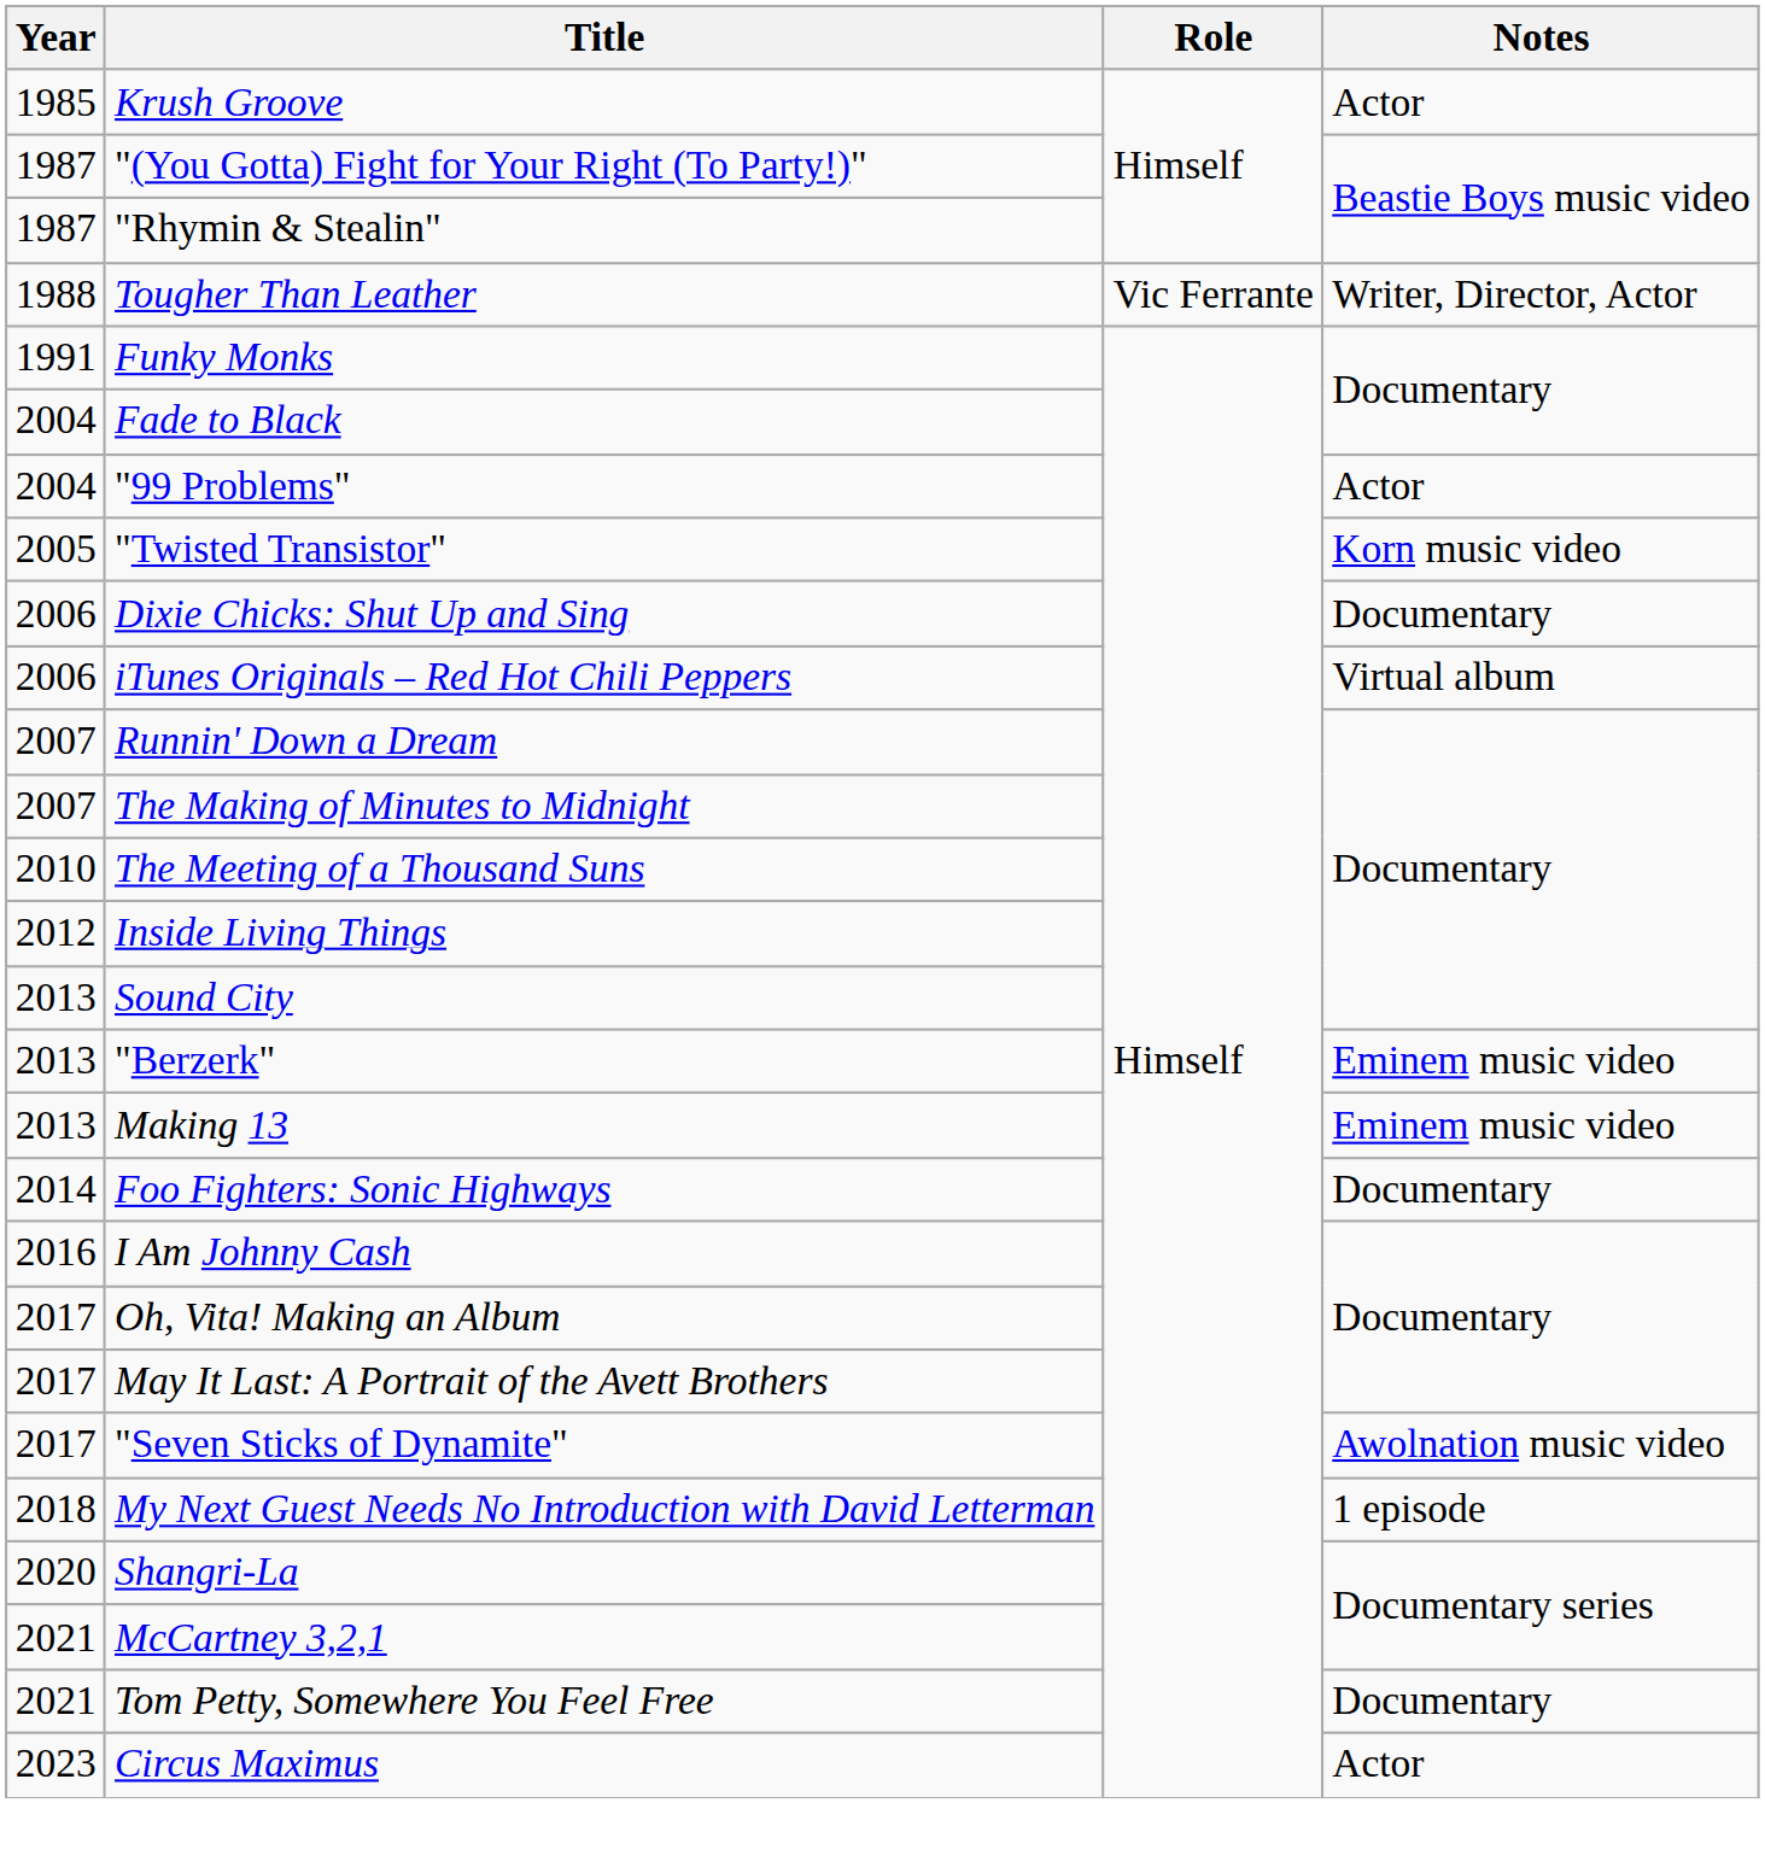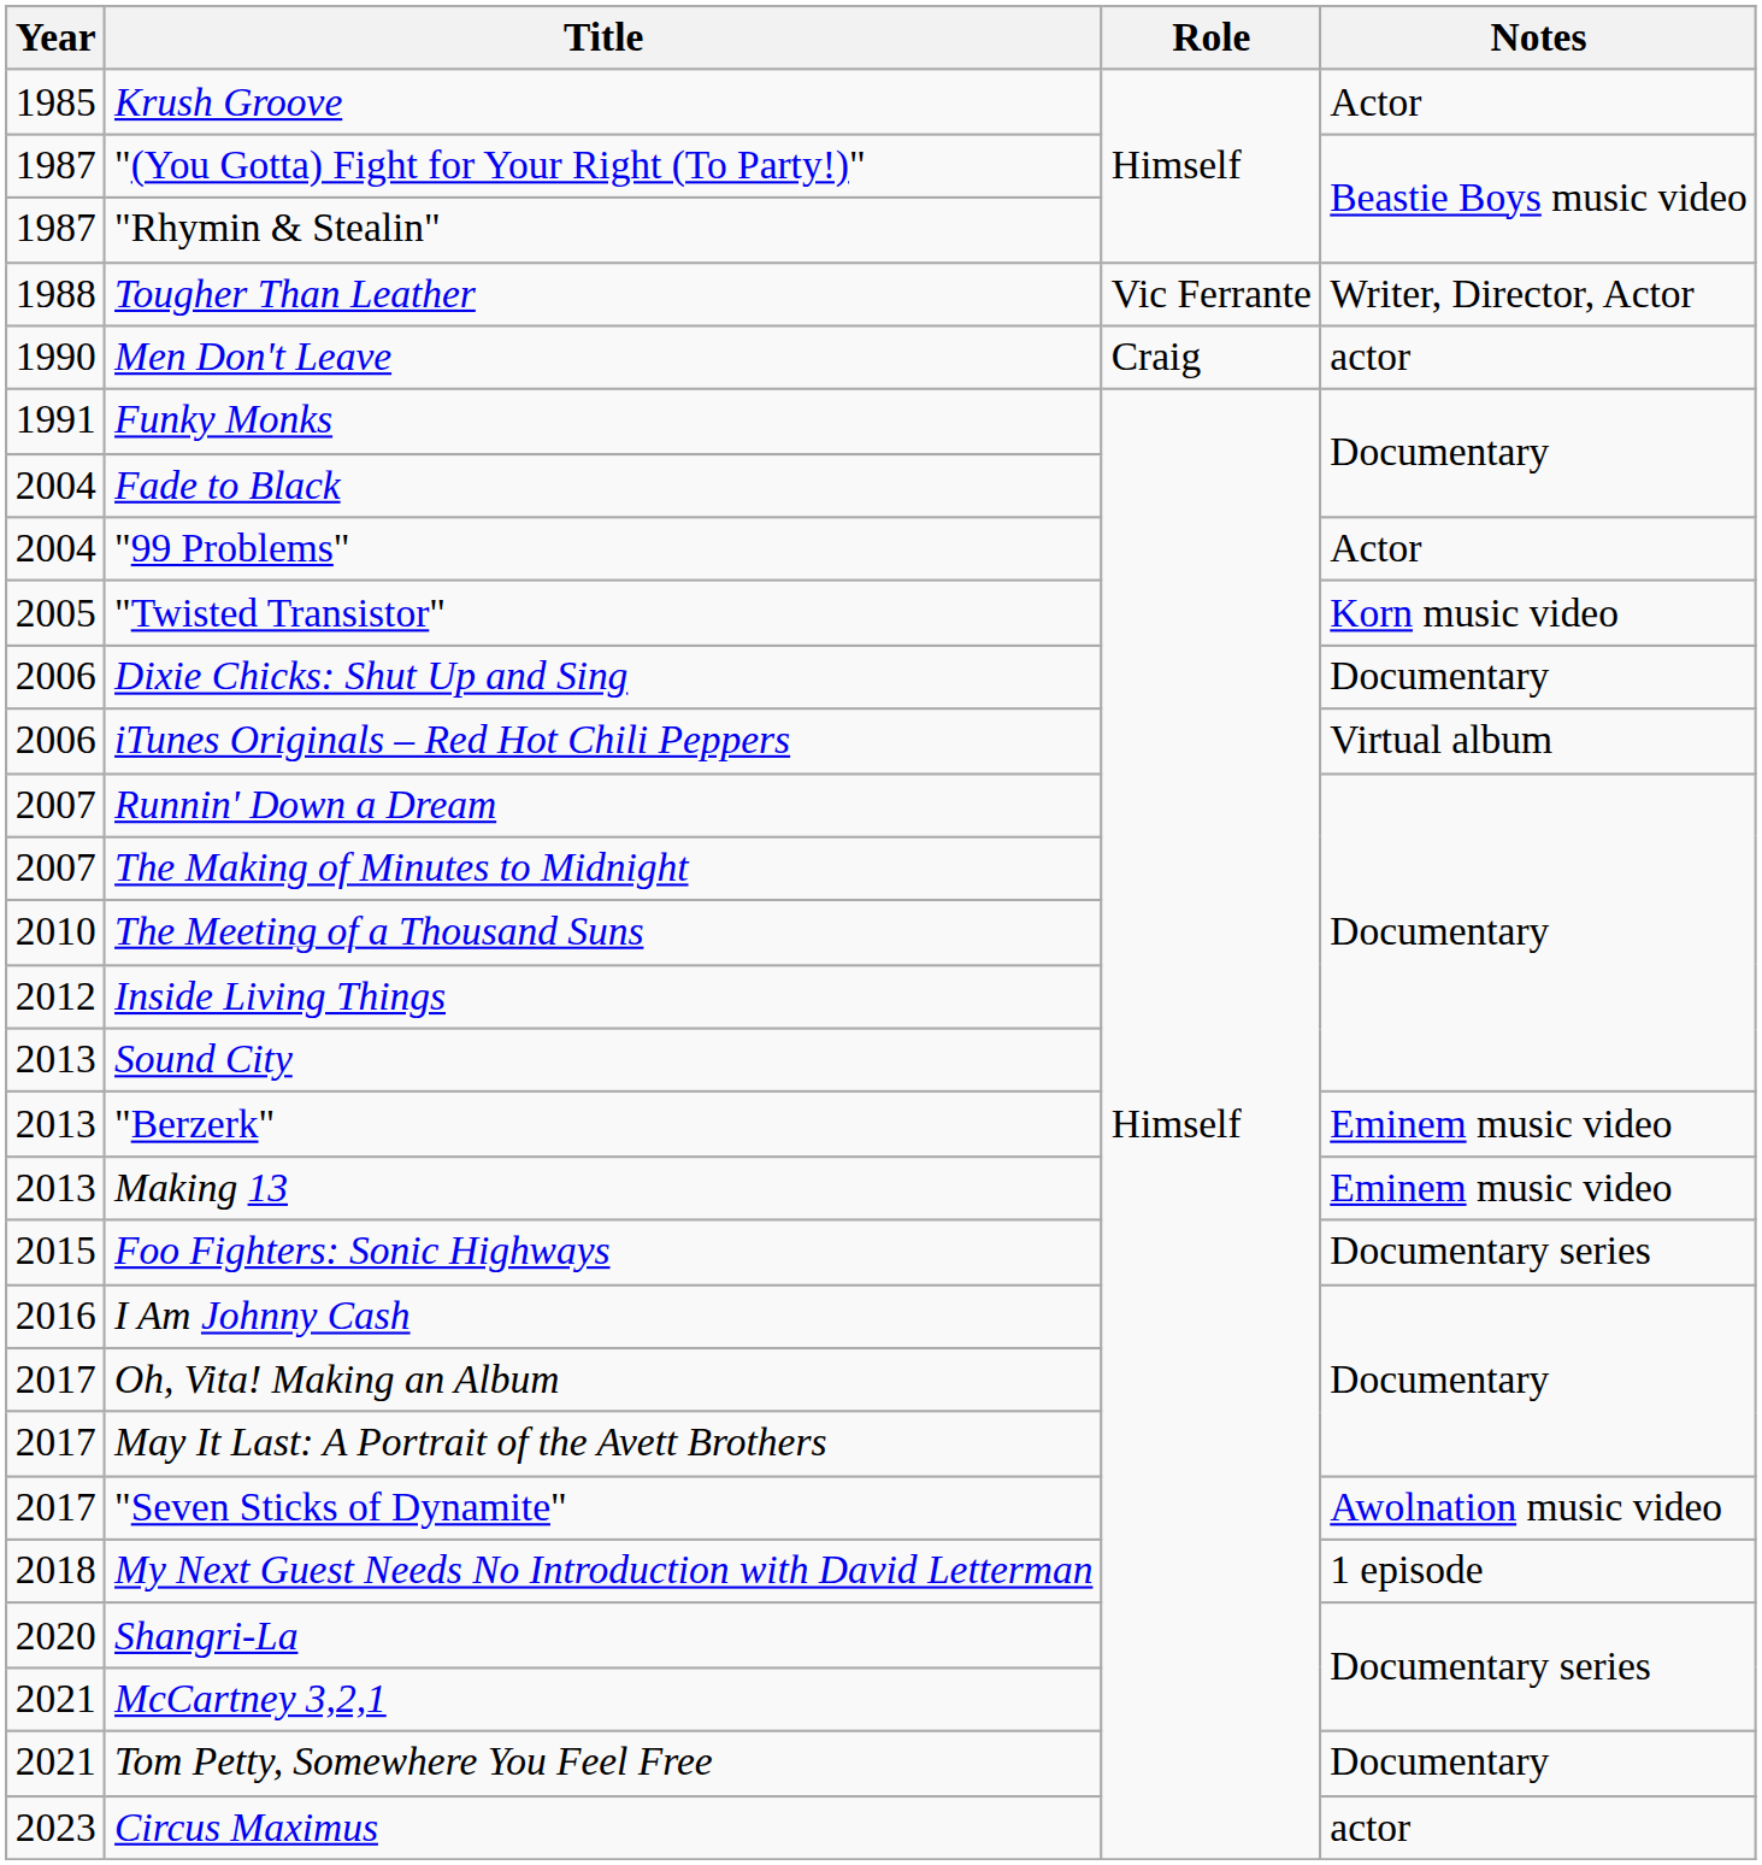 <table class="wikitable sortable">
 <tr>
 <th>Year</th>
 <th>Title</th>
 <th>Role</th>
 <th class="unsortable">Notes</th>
 </tr>
 <tr>
 <td>1985</td>
 <td><em><a href='#'>Krush Groove</a></em></td>
 <td rowspan="3">Himself</td>
 <td>Actor</td>
 </tr>
 <tr>
 <td>1987</td>
 <td>"<a href='#'>(You Gotta) Fight for Your Right (To Party!)</a>"</td>
 <td rowspan="2"><a href='#'>Beastie Boys</a> music video</td>
 </tr>
 <tr>
 <td>1987</td>
 <td>"Rhymin & Stealin"</td>
 </tr>
 <tr>
 <td>1988</td>
 <td><em><a href='#'>Tougher Than Leather</a></em></td>
 <td>Vic Ferrante</td>
 <td>Writer, Director, Actor</td>
+</tr>
+<tr>
+<td>1990</td>
+<td><em><a href='#'>Men Don't Leave</a></em></td>
+<td>Craig</td>
+<td>actor</td>
 </tr>
 <tr>
 <td>1991</td>
 <td><em><a href='#'>Funky Monks</a></em></td>
 <td rowspan="23">Himself</td>
 <td rowspan="2">Documentary</td>
 </tr>
 <tr>
 <td>2004</td>
 <td><em><a href='#'>Fade to Black</a></em></td>
 </tr>
 <tr>
 <td>2004</td>
 <td>"<a href='#'>99 Problems</a>"</td>
 <td>Actor</td>
 </tr>
 <tr>
 <td>2005</td>
 <td>"<a href='#'>Twisted Transistor</a>"</td>
 <td><a href='#'>Korn</a> music video</td>
 </tr>
 <tr>
 <td>2006</td>
 <td><em><a href='#'>Dixie Chicks: Shut Up and Sing</a></em></td>
 <td>Documentary</td>
 </tr>
 <tr>
 <td>2006</td>
 <td><em><a href='#'>iTunes Originals – Red Hot Chili Peppers</a></em></td>
 <td>Virtual album</td>
 </tr>
 <tr>
 <td>2007</td>
 <td><em><a href='#'>Runnin' Down a Dream</a></em></td>
 <td rowspan="5">Documentary</td>
 </tr>
 <tr>
 <td>2007</td>
 <td><em><a href='#'>The Making of Minutes to Midnight</a></em></td>
 </tr>
 <tr>
 <td>2010</td>
 <td><em><a href='#'>The Meeting of a Thousand Suns</a></em></td>
 </tr>
 <tr>
 <td>2012</td>
 <td><em><a href='#'>Inside Living Things</a></em></td>
 </tr>
 <tr>
 <td>2013</td>
 <td><em><a href='#'>Sound City</a></em></td>
 </tr>
 <tr>
 <td>2013</td>
 <td>"<a href='#'>Berzerk</a>"</td>
 <td><a href='#'>Eminem</a> music video</td>
 </tr>
 <tr>
 <td>2013</td>
 <td><em>Making <a href='#'>13</a></em></td>
 <td><a href='#'>Eminem</a> music video</td>
 </tr>
 <tr>
-<td>2014</td>
+<td>2015</td>
 <td><em><a href='#'>Foo Fighters: Sonic Highways</a></em></td>
-<td>Documentary</td>
+<td>Documentary series</td>
 </tr>
 <tr>
 <td>2016</td>
 <td><em>I Am <a href='#'>Johnny Cash</a></em></td>
 <td rowspan="3">Documentary</td>
 </tr>
 <tr>
 <td>2017</td>
 <td><em>Oh, Vita! Making an Album</em></td>
 </tr>
 <tr>
 <td>2017</td>
 <td><em>May It Last: A Portrait of the Avett Brothers</em></td>
 </tr>
 <tr>
 <td>2017</td>
 <td>"<a href='#'>Seven Sticks of Dynamite</a>"</td>
 <td><a href='#'>Awolnation</a> music video</td>
 </tr>
 <tr>
 <td>2018</td>
 <td><em><a href='#'>My Next Guest Needs No Introduction with David Letterman</a></em></td>
 <td>1 episode</td>
 </tr>
 <tr>
 <td>2020</td>
 <td><em><a href='#'>Shangri-La</a></em></td>
 <td rowspan="2">Documentary series</td>
 </tr>
 <tr>
 <td>2021</td>
 <td><em><a href='#'>McCartney 3,2,1</a></em></td>
 </tr>
 <tr>
 <td>2021</td>
 <td><em>Tom Petty, Somewhere You Feel Free</em></td>
 <td>Documentary</td>
 </tr>
 <tr>
 <td>2023</td>
 <td><em><a href='#'>Circus Maximus</a></em></td>
-<td>Actor</td>
+<td>actor</td>
 </tr>
 </table>
